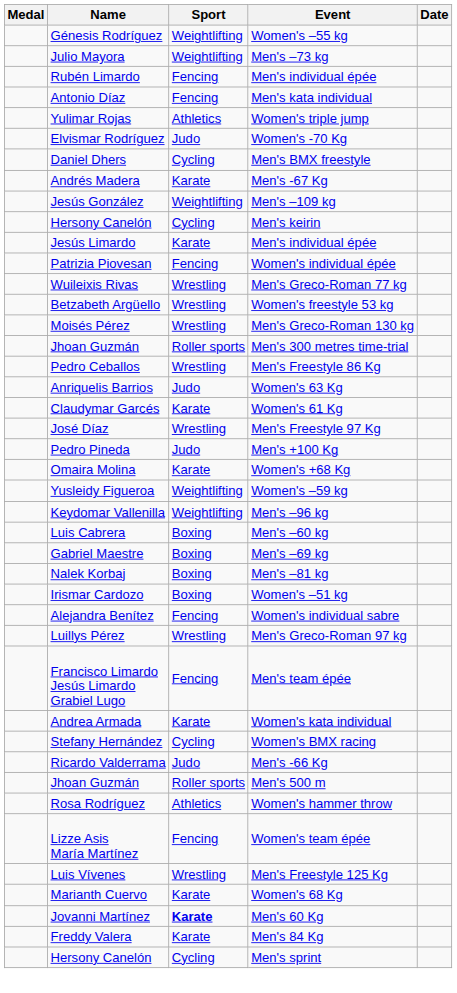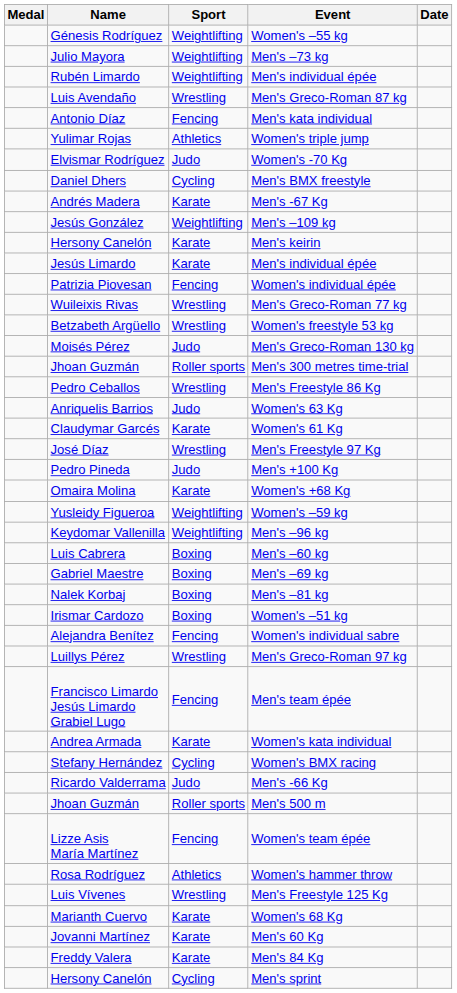 <table class="wikitable sortable"  style=font-size:95%>
 <tr>
 <th>Medal</th>
 <th>Name</th>
 <th>Sport</th>
 <th>Event</th>
 <th>Date</th>
 </tr>
 <tr>
 <td></td>
 <td><a href='#'>Génesis Rodríguez</a></td>
 <td><a href='#'>Weightlifting</a></td>
 <td><a href='#'>Women's –55 kg</a></td>
 <td></td>
 </tr>
 <tr>
 <td></td>
 <td><a href='#'>Julio Mayora</a></td>
 <td><a href='#'>Weightlifting</a></td>
 <td><a href='#'>Men's –73 kg</a></td>
 <td></td>
 </tr>
 <tr>
 <td></td>
 <td><a href='#'>Rubén Limardo</a></td>
-<td><a href='#'>Fencing</a></td>
+<td><a href='#'>Weightlifting</a></td>
 <td><a href='#'>Men's individual épée</a></td>
+<td></td>
+</tr>
+<tr>
+<td></td>
+<td><a href='#'>Luis Avendaño</a></td>
+<td><a href='#'>Wrestling</a></td>
+<td><a href='#'>Men's Greco-Roman 87 kg</a></td>
 <td></td>
 </tr>
 <tr>
 <td></td>
 <td><a href='#'>Antonio Díaz</a></td>
 <td><a href='#'>Fencing</a></td>
 <td><a href='#'>Men's kata individual</a></td>
 <td></td>
 </tr>
 <tr>
 <td></td>
 <td><a href='#'>Yulimar Rojas</a></td>
 <td><a href='#'>Athletics</a></td>
 <td><a href='#'>Women's triple jump</a></td>
 <td></td>
 </tr>
 <tr>
 <td></td>
 <td><a href='#'>Elvismar Rodríguez</a></td>
 <td><a href='#'>Judo</a></td>
 <td><a href='#'>Women's -70 Kg</a></td>
 <td></td>
 </tr>
 <tr>
 <td></td>
 <td><a href='#'>Daniel Dhers</a></td>
 <td><a href='#'>Cycling</a></td>
 <td><a href='#'>Men's BMX freestyle</a></td>
 <td></td>
 </tr>
 <tr>
 <td></td>
 <td><a href='#'>Andrés Madera</a></td>
 <td><a href='#'>Karate</a></td>
 <td><a href='#'>Men's -67 Kg</a></td>
 <td></td>
 </tr>
 <tr>
 <td></td>
 <td><a href='#'>Jesús González</a></td>
 <td><a href='#'>Weightlifting</a></td>
 <td><a href='#'>Men's –109 kg</a></td>
 <td></td>
 </tr>
 <tr>
 <td></td>
 <td><a href='#'>Hersony Canelón</a></td>
-<td><a href='#'>Cycling</a></td>
+<td><a href='#'>Karate</a></td>
 <td><a href='#'>Men's keirin</a></td>
 <td></td>
 </tr>
 <tr>
 <td></td>
 <td><a href='#'>Jesús Limardo</a></td>
 <td><a href='#'>Karate</a></td>
 <td><a href='#'>Men's individual épée</a></td>
 <td></td>
 </tr>
 <tr>
 <td></td>
 <td><a href='#'>Patrizia Piovesan</a></td>
 <td><a href='#'>Fencing</a></td>
 <td><a href='#'>Women's individual épée</a></td>
 <td></td>
 </tr>
 <tr>
 <td></td>
 <td><a href='#'>Wuileixis Rivas</a></td>
 <td><a href='#'>Wrestling</a></td>
 <td><a href='#'>Men's Greco-Roman 77 kg</a></td>
 <td></td>
 </tr>
 <tr>
 <td></td>
 <td><a href='#'>Betzabeth Argüello</a></td>
 <td><a href='#'>Wrestling</a></td>
 <td><a href='#'>Women's freestyle 53 kg</a></td>
 <td></td>
 </tr>
 <tr>
 <td></td>
 <td><a href='#'>Moisés Pérez</a></td>
-<td><a href='#'>Wrestling</a></td>
+<td><a href='#'>Judo</a></td>
 <td><a href='#'>Men's Greco-Roman 130 kg</a></td>
 <td></td>
 </tr>
 <tr>
 <td></td>
 <td><a href='#'>Jhoan Guzmán</a></td>
 <td><a href='#'>Roller sports</a></td>
 <td><a href='#'>Men's 300 metres time-trial</a></td>
 <td></td>
 </tr>
 <tr>
 <td></td>
 <td><a href='#'>Pedro Ceballos</a></td>
 <td><a href='#'>Wrestling</a></td>
 <td><a href='#'>Men's Freestyle 86 Kg</a></td>
 <td></td>
 </tr>
 <tr>
 <td></td>
 <td><a href='#'>Anriquelis Barrios</a></td>
 <td><a href='#'>Judo</a></td>
 <td><a href='#'>Women's 63 Kg</a></td>
 <td></td>
 </tr>
 <tr>
 <td></td>
 <td><a href='#'>Claudymar Garcés</a></td>
 <td><a href='#'>Karate</a></td>
 <td><a href='#'>Women's 61 Kg</a></td>
 <td></td>
 </tr>
 <tr>
 <td></td>
 <td><a href='#'>José Díaz</a></td>
 <td><a href='#'>Wrestling</a></td>
 <td><a href='#'>Men's Freestyle 97 Kg</a></td>
 <td></td>
 </tr>
 <tr>
 <td></td>
 <td><a href='#'>Pedro Pineda</a></td>
 <td><a href='#'>Judo</a></td>
 <td><a href='#'>Men's +100 Kg</a></td>
 <td></td>
 </tr>
 <tr>
 <td></td>
 <td><a href='#'>Omaira Molina</a></td>
 <td><a href='#'>Karate</a></td>
 <td><a href='#'>Women's +68 Kg</a></td>
 <td></td>
 </tr>
 <tr>
 <td></td>
 <td><a href='#'>Yusleidy Figueroa</a></td>
 <td><a href='#'>Weightlifting</a></td>
 <td><a href='#'>Women's –59 kg</a></td>
 <td></td>
 </tr>
 <tr>
 <td></td>
 <td><a href='#'>Keydomar Vallenilla</a></td>
 <td><a href='#'>Weightlifting</a></td>
 <td><a href='#'>Men's –96 kg</a></td>
 <td></td>
 </tr>
 <tr>
 <td></td>
 <td><a href='#'>Luis Cabrera</a></td>
 <td><a href='#'>Boxing</a></td>
 <td><a href='#'>Men's –60 kg</a></td>
 <td></td>
 </tr>
 <tr>
 <td></td>
 <td><a href='#'>Gabriel Maestre</a></td>
 <td><a href='#'>Boxing</a></td>
 <td><a href='#'>Men's –69 kg</a></td>
 <td></td>
 </tr>
 <tr>
 <td></td>
 <td><a href='#'>Nalek Korbaj</a></td>
 <td><a href='#'>Boxing</a></td>
 <td><a href='#'>Men's –81 kg</a></td>
 <td></td>
 </tr>
 <tr>
 <td></td>
 <td><a href='#'>Irismar Cardozo</a></td>
 <td><a href='#'>Boxing</a></td>
 <td><a href='#'>Women's –51 kg</a></td>
 <td></td>
 </tr>
 <tr>
 <td></td>
 <td><a href='#'>Alejandra Benítez</a></td>
 <td><a href='#'>Fencing</a></td>
 <td><a href='#'>Women's individual sabre</a></td>
 <td></td>
 </tr>
 <tr>
 <td></td>
 <td><a href='#'>Luillys Pérez</a></td>
 <td><a href='#'>Wrestling</a></td>
 <td><a href='#'>Men's Greco-Roman 97 kg</a></td>
 <td></td>
 </tr>
 <tr>
 <td></td>
 <td><br><a href='#'>Francisco Limardo</a><br><a href='#'>Jesús Limardo</a><br><a href='#'>Grabiel Lugo</a></td>
 <td><a href='#'>Fencing</a></td>
 <td><a href='#'>Men's team épée</a></td>
 <td></td>
 </tr>
 <tr>
 <td></td>
 <td><a href='#'>Andrea Armada</a></td>
 <td><a href='#'>Karate</a></td>
 <td><a href='#'>Women's kata individual</a></td>
 <td></td>
 </tr>
 <tr>
 <td></td>
 <td><a href='#'>Stefany Hernández</a></td>
 <td><a href='#'>Cycling</a></td>
 <td><a href='#'>Women's BMX racing</a></td>
 <td></td>
 </tr>
 <tr>
 <td></td>
 <td><a href='#'>Ricardo Valderrama</a></td>
 <td><a href='#'>Judo</a></td>
 <td><a href='#'>Men's -66 Kg</a></td>
 <td></td>
 </tr>
 <tr>
 <td></td>
 <td><a href='#'>Jhoan Guzmán</a></td>
 <td><a href='#'>Roller sports</a></td>
 <td><a href='#'>Men's 500 m</a></td>
 <td></td>
 </tr>
 <tr>
 <td></td>
-<td><a href='#'>Rosa Rodríguez</a></td>
-<td><a href='#'>Athletics</a></td>
-<td><a href='#'>Women's hammer throw</a></td>
+<td><br><a href='#'>Lizze Asis</a><br><a href='#'>María Martínez</a></td>
+<td><a href='#'>Fencing</a></td>
+<td><a href='#'>Women's team épée</a></td>
 <td></td>
 </tr>
 <tr>
 <td></td>
-<td><br><a href='#'>Lizze Asis</a><br><a href='#'>María Martínez</a></td>
-<td><a href='#'>Fencing</a></td>
-<td><a href='#'>Women's team épée</a></td>
+<td><a href='#'>Rosa Rodríguez</a></td>
+<td><a href='#'>Athletics</a></td>
+<td><a href='#'>Women's hammer throw</a></td>
 <td></td>
 </tr>
 <tr>
 <td></td>
 <td><a href='#'>Luis Vívenes</a></td>
 <td><a href='#'>Wrestling</a></td>
 <td><a href='#'>Men's Freestyle 125 Kg</a></td>
 <td></td>
 </tr>
 <tr>
 <td></td>
 <td><a href='#'>Marianth Cuervo</a></td>
 <td><a href='#'>Karate</a></td>
 <td><a href='#'>Women's 68 Kg</a></td>
 <td></td>
 </tr>
 <tr>
 <td></td>
 <td><a href='#'>Jovanni Martínez</a></td>
-<td><strong><a href='#'>Karate</a></strong></td>
+<td><a href='#'>Karate</a></td>
 <td><a href='#'>Men's 60 Kg</a></td>
 <td></td>
 </tr>
 <tr>
 <td></td>
 <td><a href='#'>Freddy Valera</a></td>
 <td><a href='#'>Karate</a></td>
 <td><a href='#'>Men's 84 Kg</a></td>
 <td></td>
 </tr>
 <tr>
 <td></td>
 <td><a href='#'>Hersony Canelón</a></td>
 <td><a href='#'>Cycling</a></td>
 <td><a href='#'>Men's sprint</a></td>
 <td></td>
 </tr>
 </table>
